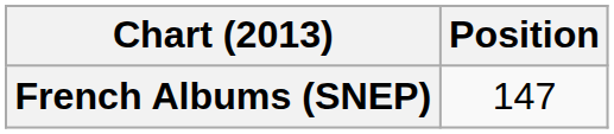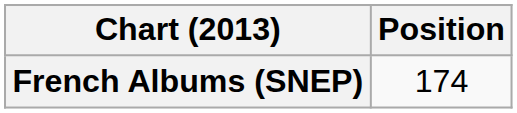 <table class="wikitable plainrowheaders" style="text-align:center">
 <tr>
 <th scope="col">Chart (2013)</th>
 <th scope="col">Position</th>
 </tr>
 <tr>
 <th scope="row">French Albums (SNEP)</th>
-<td>147</td>
+<td>174</td>
 </tr>
 </table>
